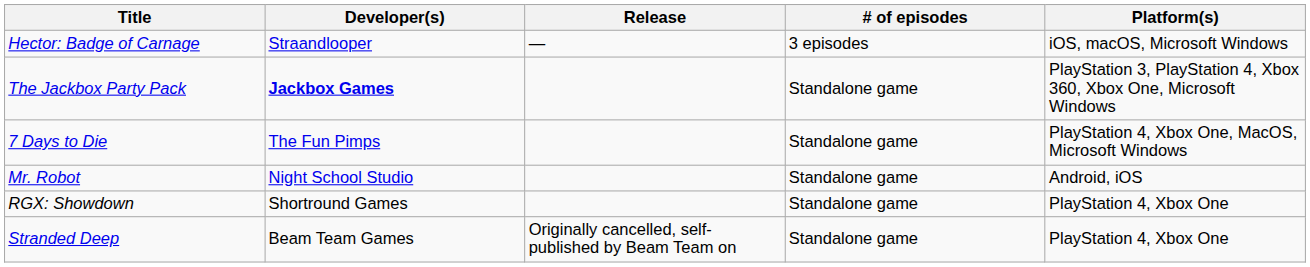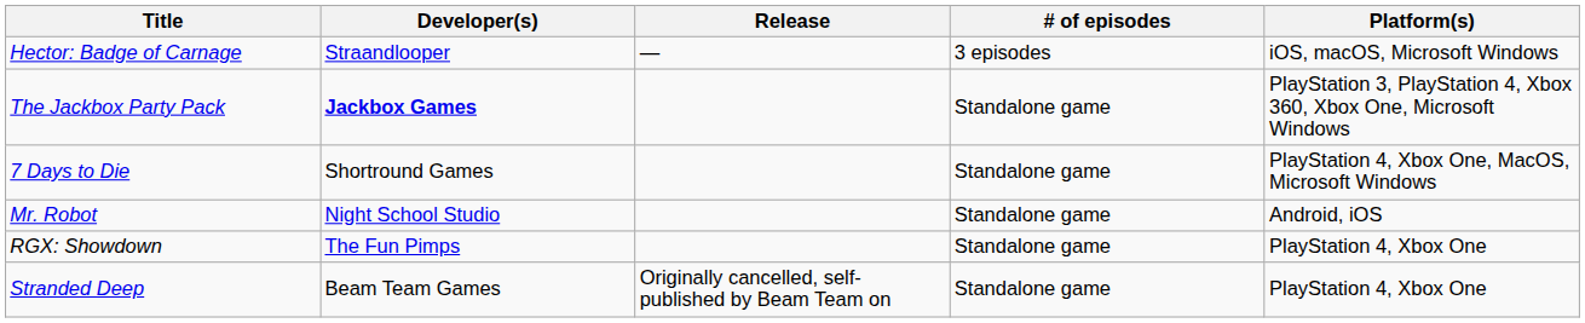 <table class="wikitable sortable" style="width: 100%;">
 <tr>
 <th width="20%">Title</th>
 <th width="20%">Developer(s)</th>
 <th width="20%">Release</th>
 <th width="20%"># of episodes</th>
 <th width="20%">Platform(s)</th>
 </tr>
 <tr>
 <td><em><a href='#'>Hector: Badge of Carnage</a></em></td>
 <td><a href='#'>Straandlooper</a></td>
 <td>—</td>
 <td data-sort-value="3">3 episodes</td>
 <td>iOS, macOS, Microsoft Windows</td>
 </tr>
 <tr>
 <td><em><a href='#'>The Jackbox Party Pack</a></em></td>
 <td><strong><a href='#'>Jackbox Games</a></strong></td>
 <td></td>
 <td data-sort-value="1">Standalone game</td>
 <td>PlayStation 3, PlayStation 4, Xbox 360, Xbox One, Microsoft Windows</td>
 </tr>
 <tr>
 <td><em><a href='#'>7 Days to Die</a></em></td>
-<td><a href='#'>The Fun Pimps</a></td>
+<td>Shortround Games</td>
 <td></td>
 <td data-sort-value="1">Standalone game</td>
 <td>PlayStation 4, Xbox One, MacOS, Microsoft Windows</td>
 </tr>
 <tr>
 <td><em><a href='#'>Mr. Robot</a></em></td>
 <td><a href='#'>Night School Studio</a></td>
 <td></td>
 <td data-sort-value="1">Standalone game</td>
 <td>Android, iOS</td>
 </tr>
 <tr>
 <td><em>RGX: Showdown</em></td>
-<td>Shortround Games</td>
+<td><a href='#'>The Fun Pimps</a></td>
 <td></td>
 <td data-sort-value="1">Standalone game</td>
 <td>PlayStation 4, Xbox One</td>
 </tr>
 <tr>
 <td><em><a href='#'>Stranded Deep</a></em></td>
 <td>Beam Team Games</td>
 <td>Originally cancelled, self-published by Beam Team on </td>
 <td data-sort-value="1">Standalone game</td>
 <td>PlayStation 4, Xbox One</td>
 </tr>
 </table>
